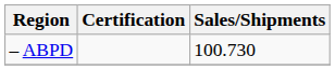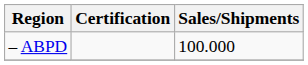 <table class="wikitable">
 <tr>
 <th>Region</th>
 <th>Certification</th>
 <th>Sales/Shipments</th>
 </tr>
 <tr>
 <td> – <a href='#'>ABPD</a></td>
 <td></td>
-<td>100.730</td>
+<td>100.000</td>
 </tr>
 <tr>
 </tr>
 </table>
